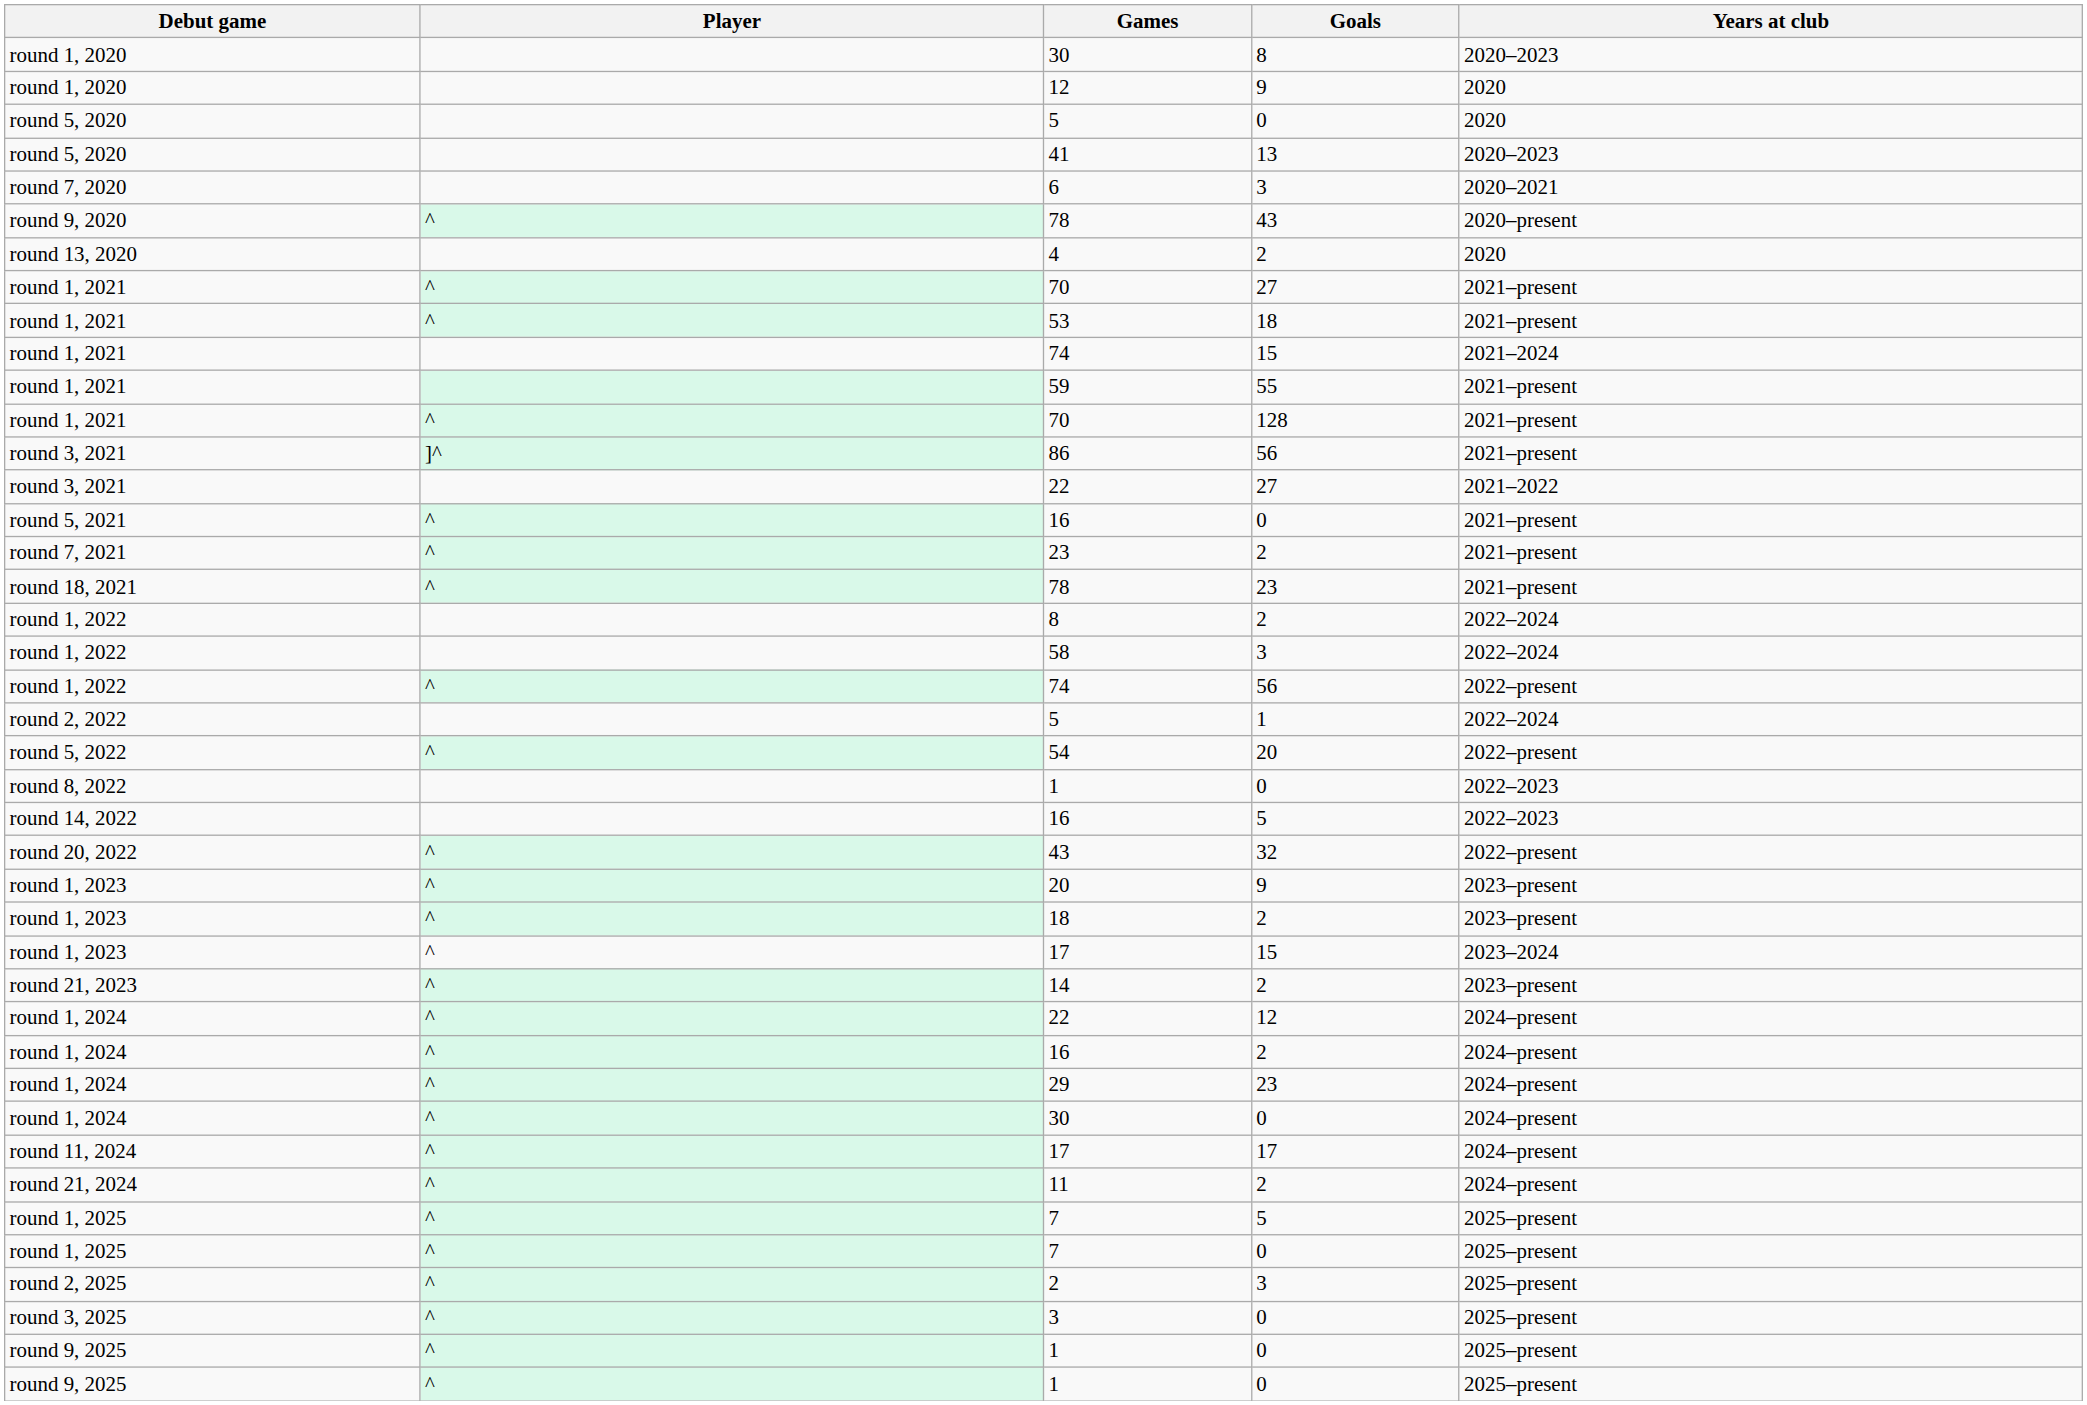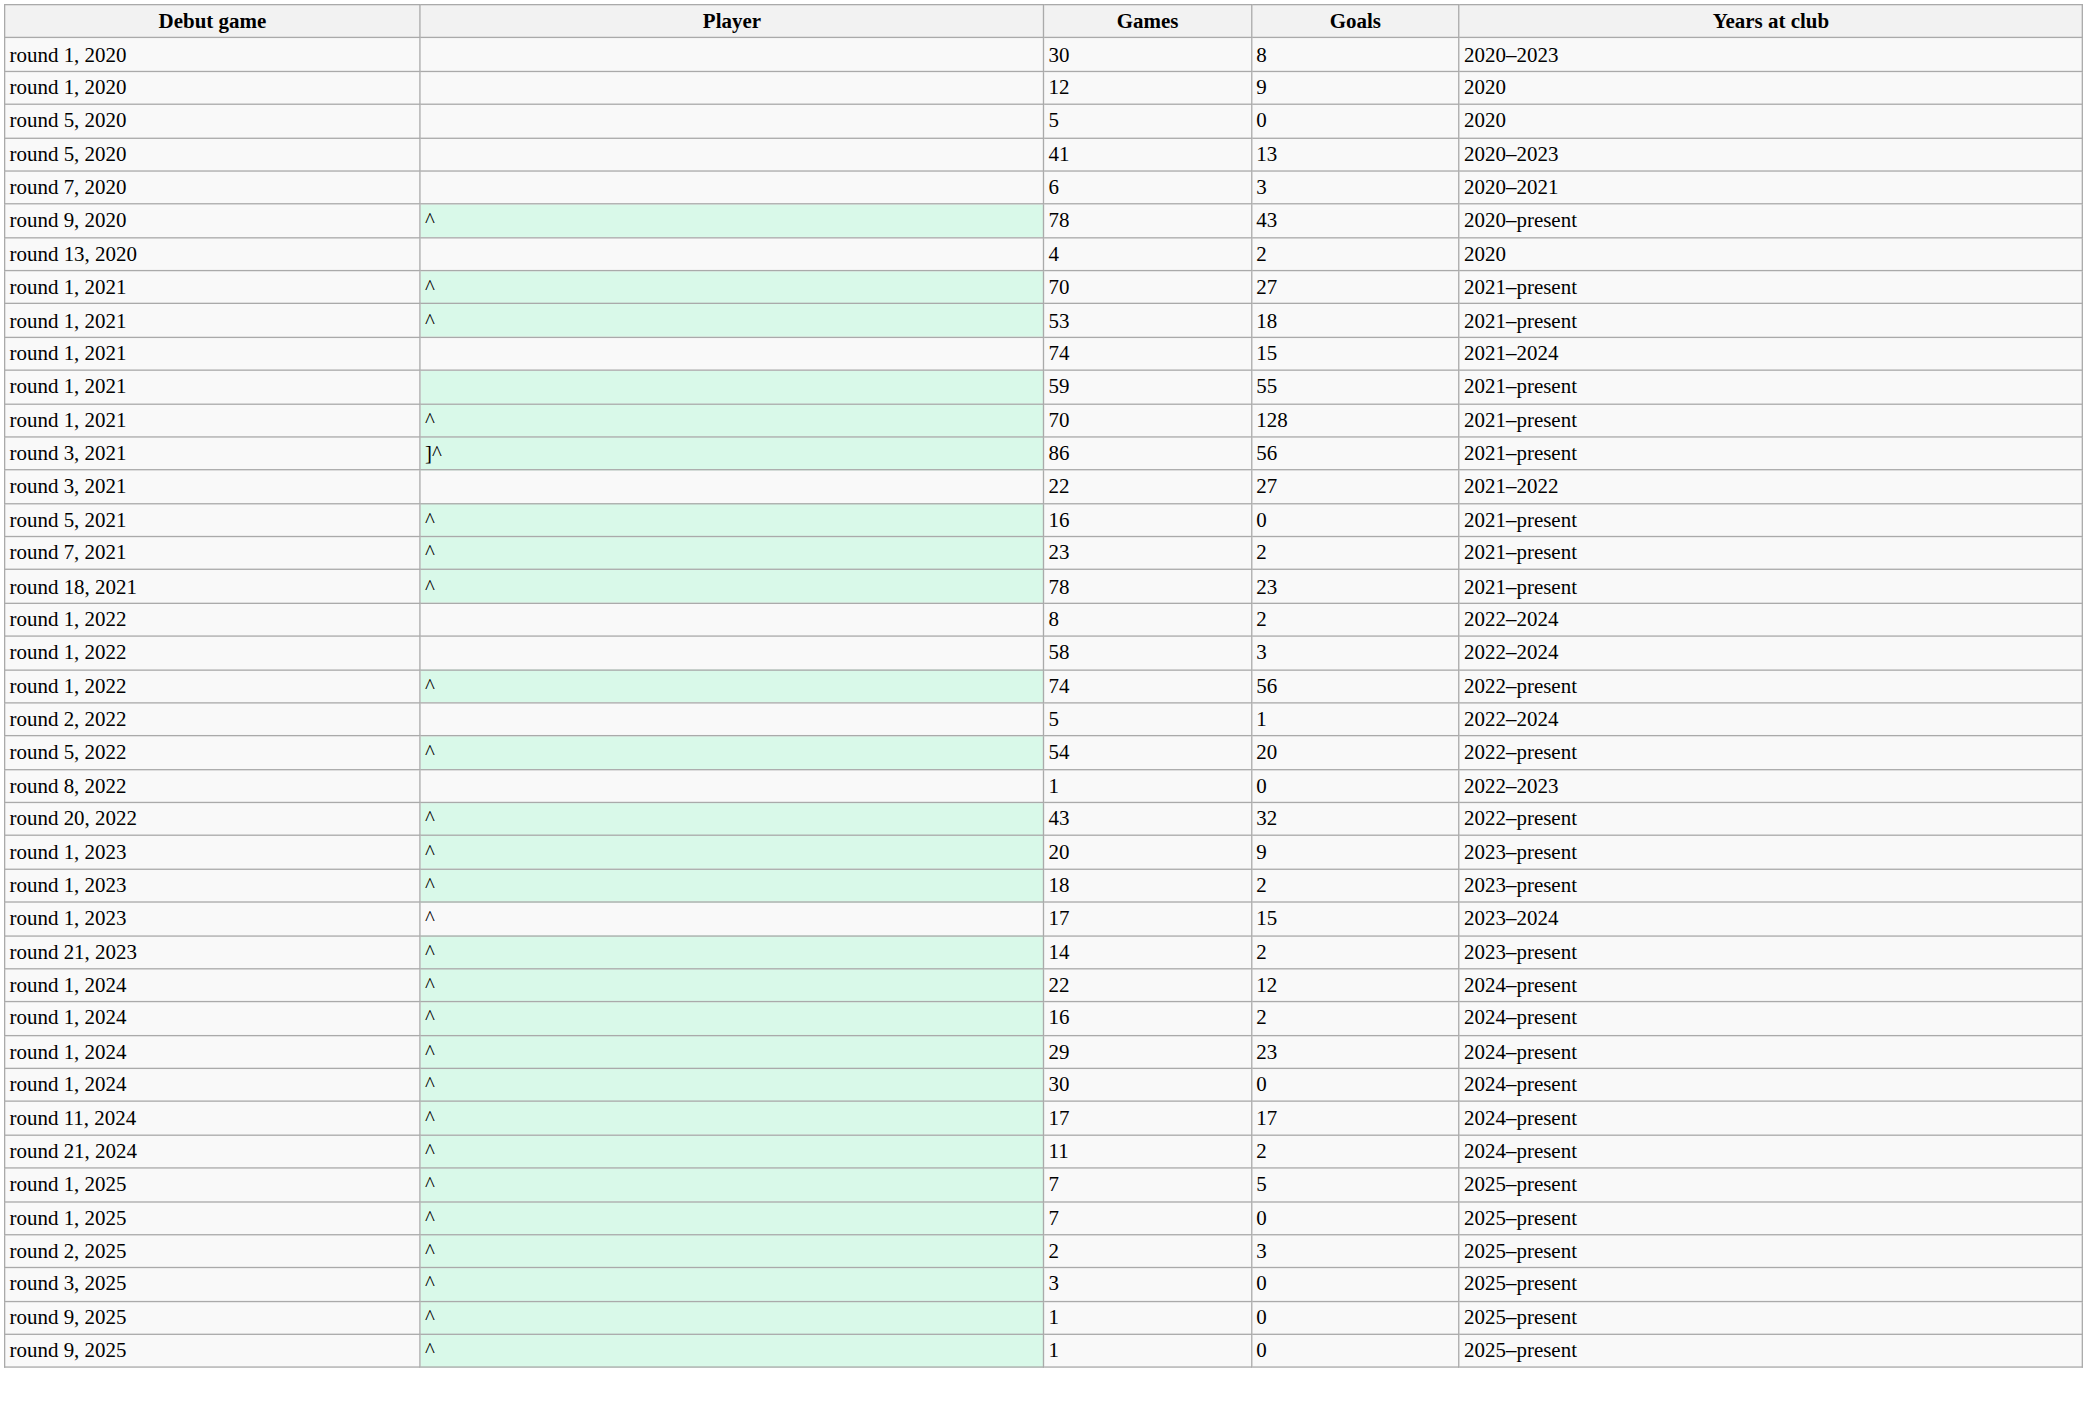 <table class="wikitable sortable" style="width:80%;">
 <tr>
 <th style="width=20%">Debut game</th>
 <th style="width:30%">Player</th>
 <th style="width:10%">Games</th>
 <th style="width:10%">Goals</th>
 <th style="width:30%">Years at club</th>
 </tr>
 <tr>
 <td>round 1, 2020</td>
 <td></td>
 <td>30</td>
 <td>8</td>
 <td>2020–2023</td>
 </tr>
 <tr>
 <td>round 1, 2020</td>
 <td></td>
 <td>12</td>
 <td>9</td>
 <td>2020</td>
 </tr>
 <tr>
 <td>round 5, 2020</td>
 <td></td>
 <td>5</td>
 <td>0</td>
 <td>2020</td>
 </tr>
 <tr>
 <td>round 5, 2020</td>
 <td></td>
 <td>41</td>
 <td>13</td>
 <td>2020–2023</td>
 </tr>
 <tr>
 <td>round 7, 2020</td>
 <td></td>
 <td>6</td>
 <td>3</td>
 <td>2020–2021</td>
 </tr>
 <tr>
 <td>round 9, 2020</td>
 <td style="background:#d9f9e9;">^</td>
 <td>78</td>
 <td>43</td>
 <td>2020–present</td>
 </tr>
 <tr>
 <td>round 13, 2020</td>
 <td></td>
 <td>4</td>
 <td>2</td>
 <td>2020</td>
 </tr>
 <tr>
 <td>round 1, 2021</td>
 <td style="background:#d9f9e9;">^</td>
 <td>70</td>
 <td>27</td>
 <td>2021–present</td>
 </tr>
 <tr>
 <td>round 1, 2021</td>
 <td style="background:#d9f9e9;">^</td>
 <td>53</td>
 <td>18</td>
 <td>2021–present</td>
 </tr>
 <tr>
 <td>round 1, 2021</td>
 <td></td>
 <td>74</td>
 <td>15</td>
 <td>2021–2024</td>
 </tr>
 <tr>
 <td>round 1, 2021</td>
 <td style="background:#d9f9e9;"></td>
 <td>59</td>
 <td>55</td>
 <td>2021–present</td>
 </tr>
 <tr>
 <td>round 1, 2021</td>
 <td style="background:#d9f9e9;">^</td>
 <td>70</td>
 <td>128</td>
 <td>2021–present</td>
 </tr>
 <tr>
 <td>round 3, 2021</td>
 <td style="background:#d9f9e9;">]^</td>
 <td>86</td>
 <td>56</td>
 <td>2021–present</td>
 </tr>
 <tr>
 <td>round 3, 2021</td>
 <td></td>
 <td>22</td>
 <td>27</td>
 <td>2021–2022</td>
 </tr>
 <tr>
 <td>round 5, 2021</td>
 <td style="background:#d9f9e9;">^</td>
 <td>16</td>
 <td>0</td>
 <td>2021–present</td>
 </tr>
 <tr>
 <td>round 7, 2021</td>
 <td style="background:#d9f9e9;">^</td>
 <td>23</td>
 <td>2</td>
 <td>2021–present</td>
 </tr>
 <tr>
 <td>round 18, 2021</td>
 <td style="background:#d9f9e9;">^</td>
 <td>78</td>
 <td>23</td>
 <td>2021–present</td>
 </tr>
 <tr>
 <td>round 1, 2022</td>
 <td></td>
 <td>8</td>
 <td>2</td>
 <td>2022–2024</td>
 </tr>
 <tr>
 <td>round 1, 2022</td>
 <td></td>
 <td>58</td>
 <td>3</td>
 <td>2022–2024</td>
 </tr>
 <tr>
 <td>round 1, 2022</td>
 <td style="background:#d9f9e9;">^</td>
 <td>74</td>
 <td>56</td>
 <td>2022–present</td>
 </tr>
 <tr>
 <td>round 2, 2022</td>
 <td></td>
 <td>5</td>
 <td>1</td>
 <td>2022–2024</td>
 </tr>
 <tr>
 <td>round 5, 2022</td>
 <td style="background:#d9f9e9;">^</td>
 <td>54</td>
 <td>20</td>
 <td>2022–present</td>
 </tr>
 <tr>
 <td>round 8, 2022</td>
 <td></td>
 <td>1</td>
 <td>0</td>
 <td>2022–2023</td>
 </tr>
 <tr>
-<td>round 14, 2022</td>
-<td></td>
-<td>16</td>
-<td>5</td>
-<td>2022–2023</td>
-</tr>
-<tr>
 <td>round 20, 2022</td>
 <td style="background:#d9f9e9;">^</td>
 <td>43</td>
 <td>32</td>
 <td>2022–present</td>
 </tr>
 <tr>
 <td>round 1, 2023</td>
 <td style="background:#d9f9e9;">^</td>
 <td>20</td>
 <td>9</td>
 <td>2023–present</td>
 </tr>
 <tr>
 <td>round 1, 2023</td>
 <td style="background:#d9f9e9;">^</td>
 <td>18</td>
 <td>2</td>
 <td>2023–present</td>
 </tr>
 <tr>
 <td>round 1, 2023</td>
 <td>^</td>
 <td>17</td>
 <td>15</td>
 <td>2023–2024</td>
 </tr>
 <tr>
 <td>round 21, 2023</td>
 <td style="background:#d9f9e9;">^</td>
 <td>14</td>
 <td>2</td>
 <td>2023–present</td>
 </tr>
 <tr>
 <td>round 1, 2024</td>
 <td style="background:#d9f9e9;">^</td>
 <td>22</td>
 <td>12</td>
 <td>2024–present</td>
 </tr>
 <tr>
 <td>round 1, 2024</td>
 <td style="background:#d9f9e9;">^</td>
 <td>16</td>
 <td>2</td>
 <td>2024–present</td>
 </tr>
 <tr>
 <td>round 1, 2024</td>
 <td style="background:#d9f9e9;">^</td>
 <td>29</td>
 <td>23</td>
 <td>2024–present</td>
 </tr>
 <tr>
 <td>round 1, 2024</td>
 <td style="background:#d9f9e9;">^</td>
 <td>30</td>
 <td>0</td>
 <td>2024–present</td>
 </tr>
 <tr>
 <td>round 11, 2024</td>
 <td style="background:#d9f9e9;">^</td>
 <td>17</td>
 <td>17</td>
 <td>2024–present</td>
 </tr>
 <tr>
 <td>round 21, 2024</td>
 <td style="background:#d9f9e9;">^</td>
 <td>11</td>
 <td>2</td>
 <td>2024–present</td>
 </tr>
 <tr>
 <td>round 1, 2025</td>
 <td style="background:#d9f9e9;">^</td>
 <td>7</td>
 <td>5</td>
 <td>2025–present</td>
 </tr>
 <tr>
 <td>round 1, 2025</td>
 <td style="background:#d9f9e9;">^</td>
 <td>7</td>
 <td>0</td>
 <td>2025–present</td>
 </tr>
 <tr>
 <td>round 2, 2025</td>
 <td style="background:#d9f9e9;">^</td>
 <td>2</td>
 <td>3</td>
 <td>2025–present</td>
 </tr>
 <tr>
 <td>round 3, 2025</td>
 <td style="background:#d9f9e9;">^</td>
 <td>3</td>
 <td>0</td>
 <td>2025–present</td>
 </tr>
 <tr>
 <td>round 9, 2025</td>
 <td style="background:#d9f9e9;">^</td>
 <td>1</td>
 <td>0</td>
 <td>2025–present</td>
 </tr>
 <tr>
 <td>round 9, 2025</td>
 <td style="background:#d9f9e9;">^</td>
 <td>1</td>
 <td>0</td>
 <td>2025–present</td>
 </tr>
 </table>
